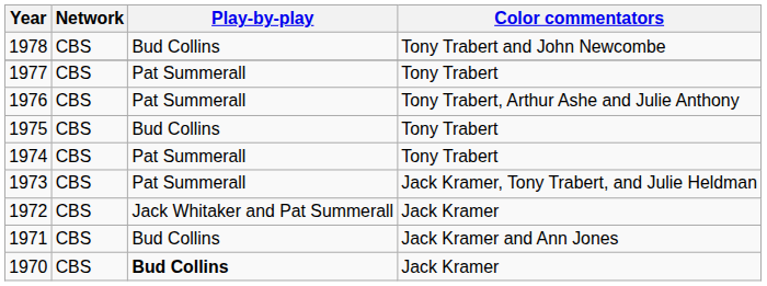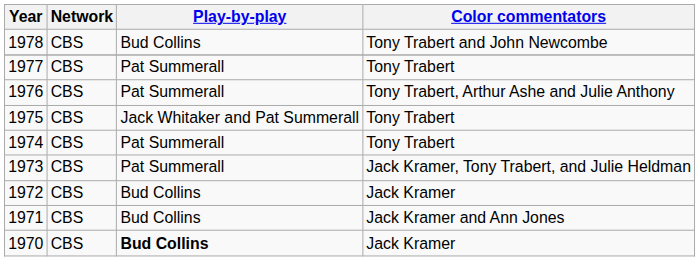 <table class="wikitable">
 <tr>
 <th>Year</th>
 <th>Network</th>
 <th><a href='#'>Play-by-play</a></th>
 <th><a href='#'>Color commentators</a></th>
 </tr>
 <tr>
 <td>1978</td>
 <td>CBS</td>
 <td>Bud Collins</td>
 <td>Tony Trabert and John Newcombe</td>
 </tr>
 <tr>
 </tr>
 <tr>
 <td>1977</td>
 <td>CBS</td>
 <td>Pat Summerall</td>
 <td>Tony Trabert</td>
 </tr>
 <tr>
 <td>1976</td>
 <td>CBS</td>
 <td>Pat Summerall</td>
 <td>Tony Trabert, Arthur Ashe and Julie Anthony</td>
 </tr>
 <tr>
 <td>1975</td>
 <td>CBS</td>
-<td>Bud Collins</td>
+<td>Jack Whitaker and Pat Summerall</td>
 <td>Tony Trabert</td>
 </tr>
 <tr>
 <td>1974</td>
 <td>CBS</td>
 <td>Pat Summerall</td>
 <td>Tony Trabert</td>
 </tr>
 <tr>
 <td>1973</td>
 <td>CBS</td>
 <td>Pat Summerall</td>
 <td>Jack Kramer, Tony Trabert, and Julie Heldman</td>
 </tr>
 <tr>
 <td>1972</td>
 <td>CBS</td>
-<td>Jack Whitaker and Pat Summerall</td>
+<td>Bud Collins</td>
 <td>Jack Kramer</td>
 </tr>
 <tr>
 <td>1971</td>
 <td>CBS</td>
 <td>Bud Collins</td>
 <td>Jack Kramer and Ann Jones</td>
 </tr>
 <tr>
 <td>1970</td>
 <td>CBS</td>
 <td><strong>Bud Collins</strong></td>
 <td>Jack Kramer</td>
 </tr>
 </table>
